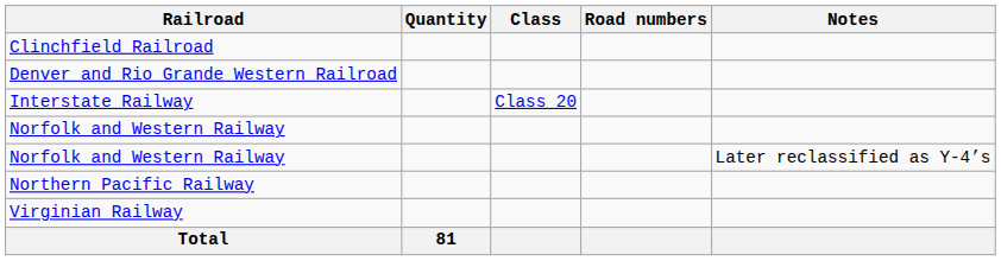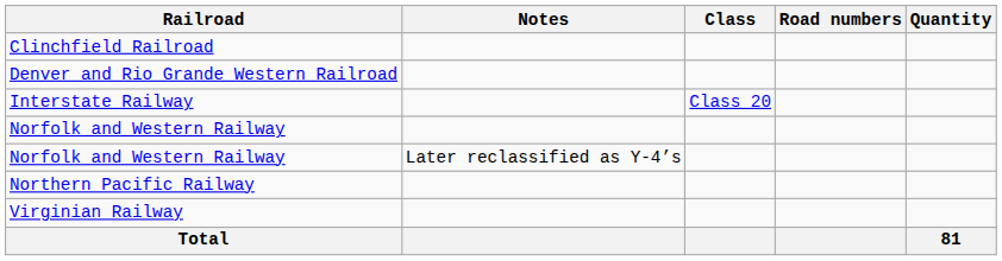 <table class="wikitable sortable">
 <tr>
 <th>Railroad</th>
-<th>Quantity</th>
+<th>Notes</th>
 <th>Class</th>
 <th>Road numbers</th>
-<th>Notes</th>
+<th>Quantity</th>
 </tr>
 <tr>
 <td><a href='#'>Clinchfield Railroad</a></td>
 <td></td>
 <td></td>
 <td></td>
 <td></td>
 </tr>
 <tr>
 <td><a href='#'>Denver and Rio Grande Western Railroad</a></td>
 <td></td>
 <td></td>
 <td></td>
 <td></td>
 </tr>
 <tr>
 <td><a href='#'>Interstate Railway</a></td>
 <td></td>
 <td><a href='#'>Class 20</a></td>
 <td></td>
 <td></td>
 </tr>
 <tr>
 <td><a href='#'>Norfolk and Western Railway</a></td>
 <td></td>
 <td></td>
 <td></td>
 <td></td>
 </tr>
 <tr>
 <td><a href='#'>Norfolk and Western Railway</a></td>
+<td>Later reclassified as Y-4’s</td>
 <td></td>
 <td></td>
 <td></td>
-<td>Later reclassified as Y-4’s</td>
 </tr>
 <tr>
 <td><a href='#'>Northern Pacific Railway</a></td>
 <td></td>
 <td></td>
 <td></td>
 <td></td>
 </tr>
 <tr>
 <td><a href='#'>Virginian Railway</a></td>
 <td></td>
 <td></td>
 <td></td>
 <td></td>
 </tr>
 <tr>
 <th>Total</th>
-<th>81</th>
 <th></th>
 <th></th>
 <th></th>
+<th>81</th>
 </tr>
 </table>
